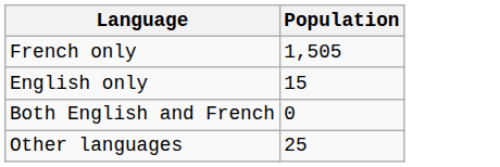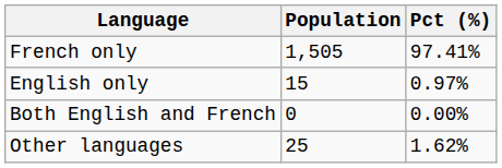 <table class="wikitable">
 <tr>
 <th>Language</th>
 <th>Population</th>
+<th>Pct (%)</th>
 </tr>
 <tr>
 <td>French only</td>
 <td>1,505</td>
+<td>97.41%</td>
 </tr>
 <tr>
 <td>English only</td>
 <td>15</td>
+<td>0.97%</td>
 </tr>
 <tr>
 <td>Both English and French</td>
 <td>0</td>
+<td>0.00%</td>
 </tr>
 <tr>
 <td>Other languages</td>
 <td>25</td>
+<td>1.62%</td>
 </tr>
 </table>
